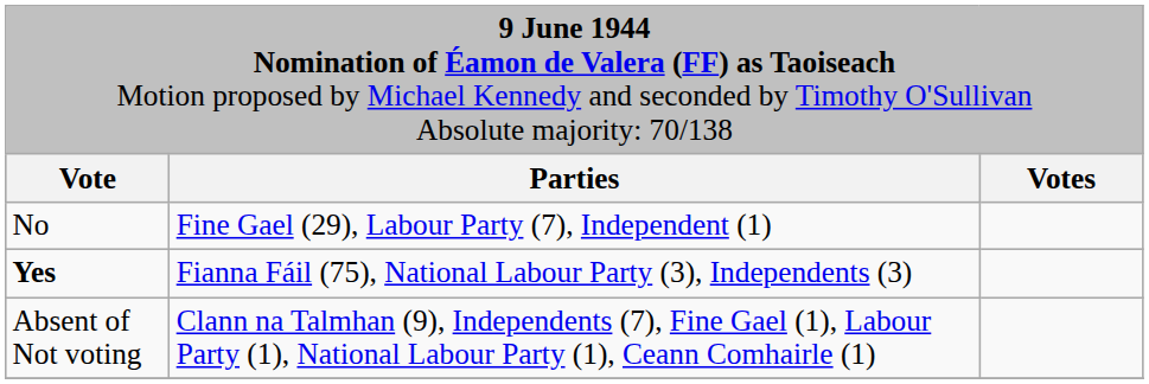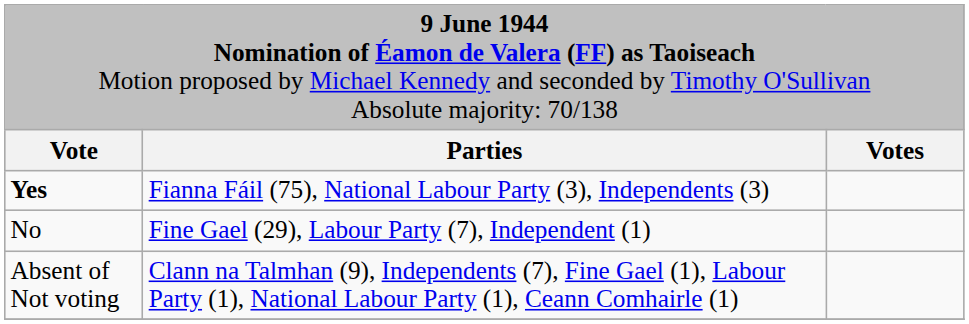 <table class="wikitable">
 <tr>
 <td colspan="3" bgcolor="#C0C0C0" align=center><strong>9 June 1944<br>Nomination of <a href='#'>Éamon de Valera</a> (<a href='#'>FF</a>) as Taoiseach</strong><br>Motion proposed by <a href='#'>Michael Kennedy</a> and seconded by <a href='#'>Timothy O'Sullivan</a><br>Absolute majority: 70/138</td>
 </tr>
 <tr bgcolor="#D8D8D8">
 <th width=80px>Vote</th>
 <th width=425px>Parties</th>
 <th width=80px align="center">Votes</th>
 </tr>
 <tr>
-<td>No</td>
-<td><a href='#'>Fine Gael</a> (29), <a href='#'>Labour Party</a> (7), <a href='#'>Independent</a> (1)</td>
+<td> <strong>Yes</strong></td>
+<td><a href='#'>Fianna Fáil</a> (75), <a href='#'>National Labour Party</a> (3), <a href='#'>Independents</a> (3)</td>
 <td></td>
 </tr>
 <tr>
-<td> <strong>Yes</strong></td>
-<td><a href='#'>Fianna Fáil</a> (75), <a href='#'>National Labour Party</a> (3), <a href='#'>Independents</a> (3)</td>
+<td>No</td>
+<td><a href='#'>Fine Gael</a> (29), <a href='#'>Labour Party</a> (7), <a href='#'>Independent</a> (1)</td>
 <td></td>
 </tr>
 <tr>
 <td>Absent of<br>Not voting</td>
 <td><a href='#'>Clann na Talmhan</a> (9), <a href='#'>Independents</a> (7), <a href='#'>Fine Gael</a> (1), <a href='#'>Labour Party</a> (1), <a href='#'>National Labour Party</a> (1), <a href='#'>Ceann Comhairle</a> (1)</td>
 <td></td>
 </tr>
 <tr>
 </tr>
 </table>
